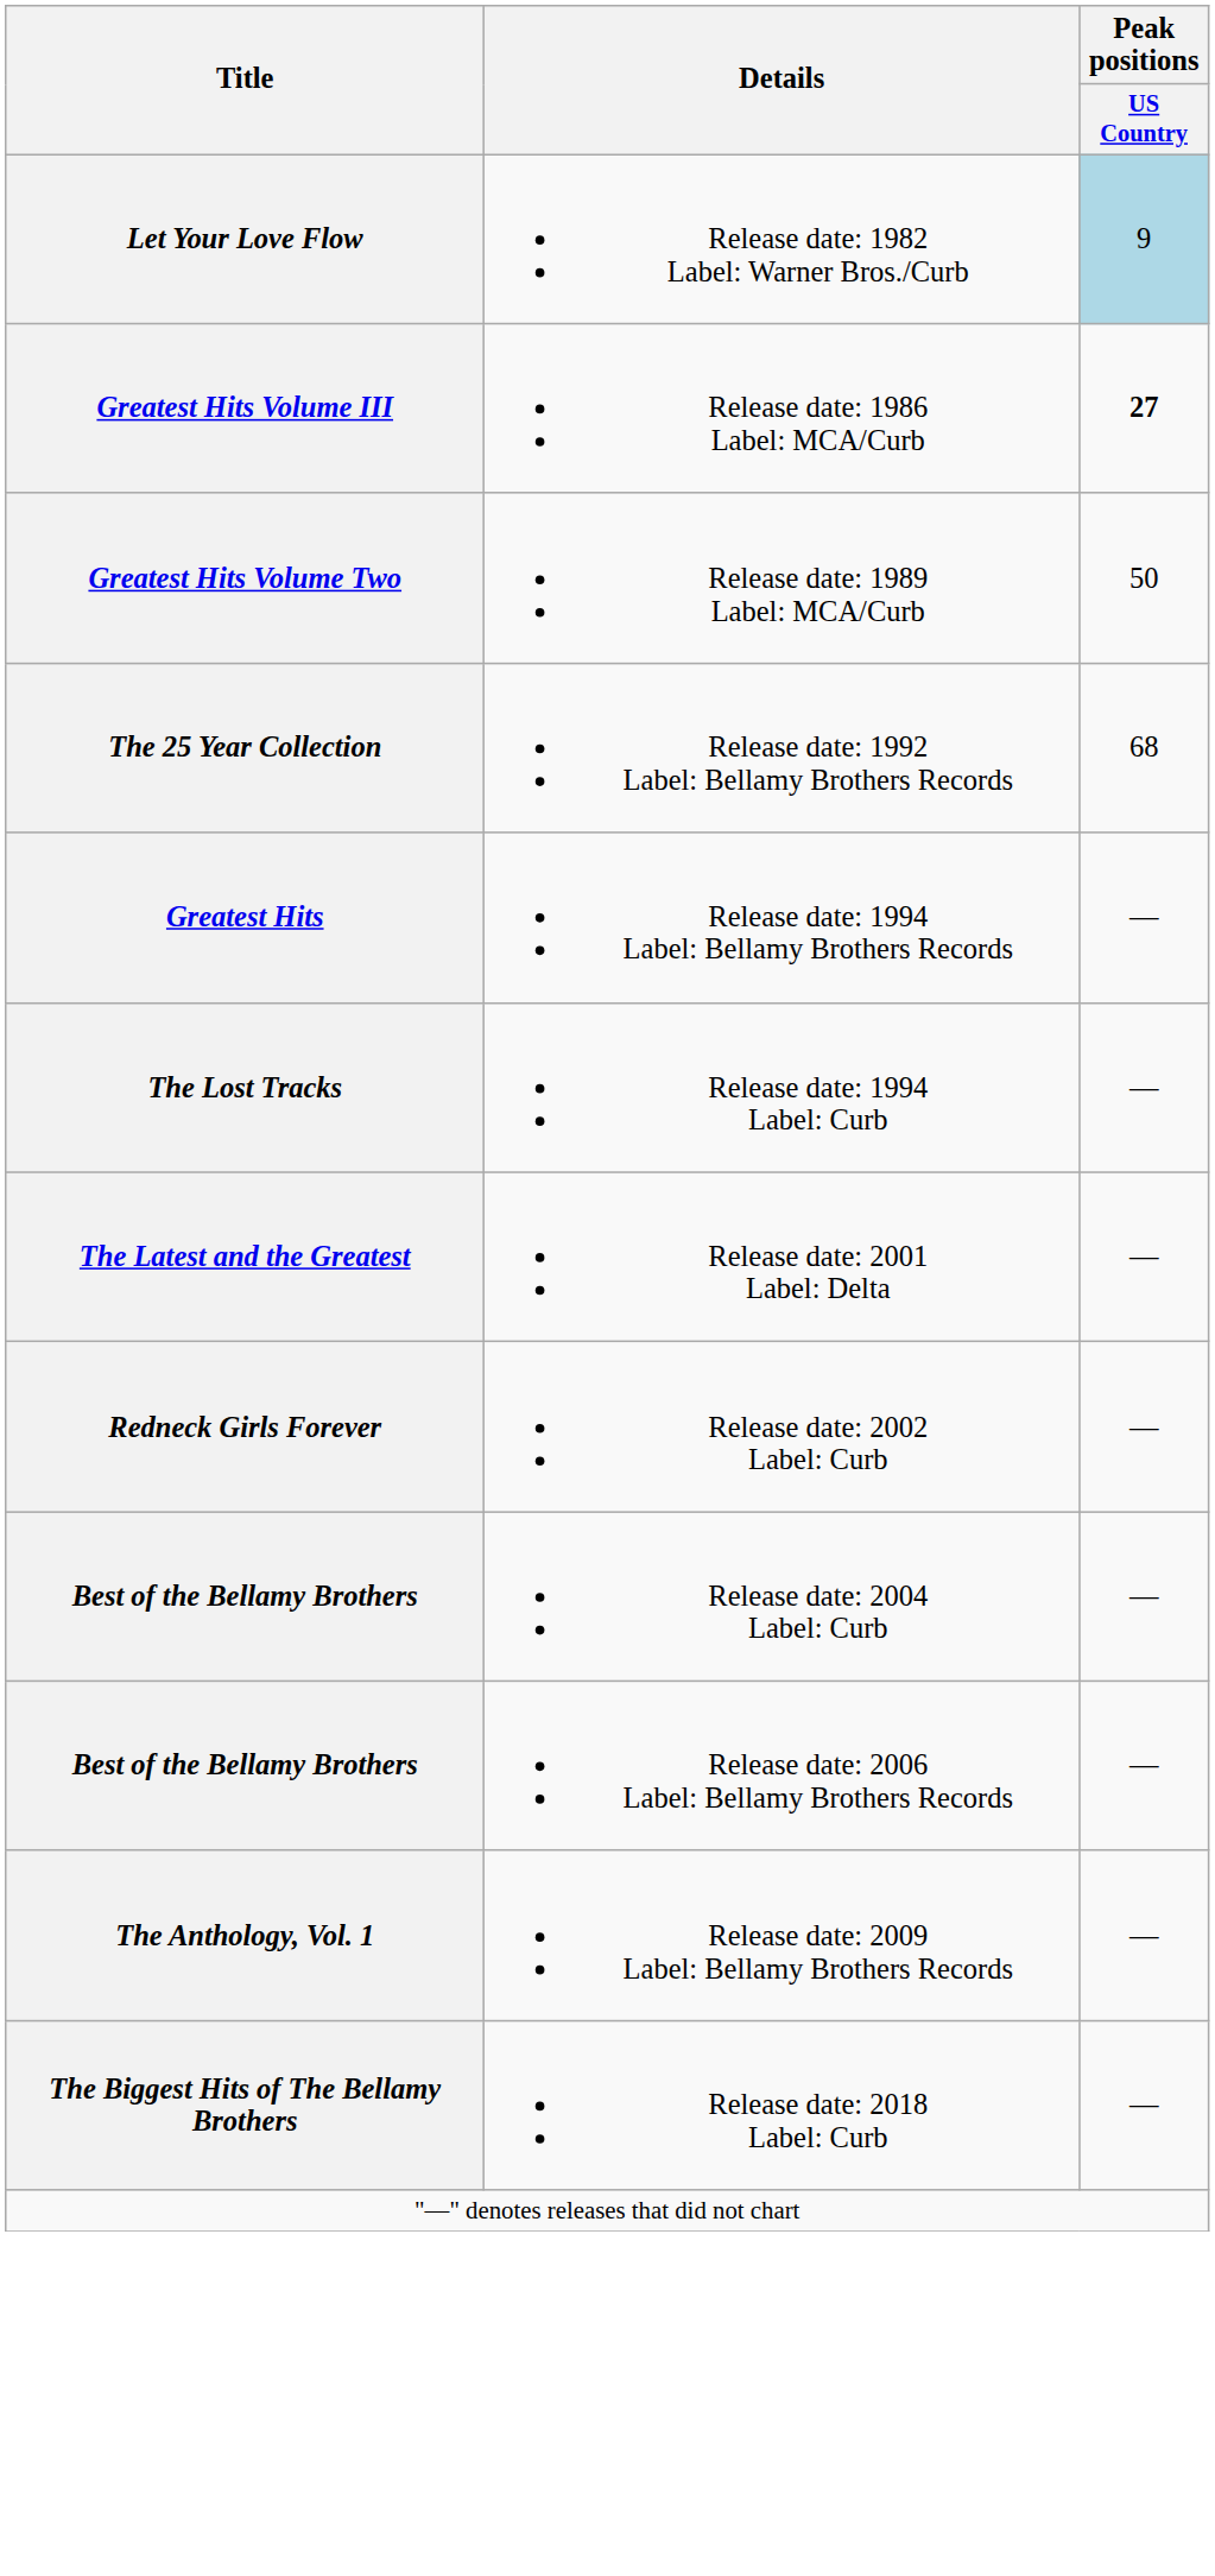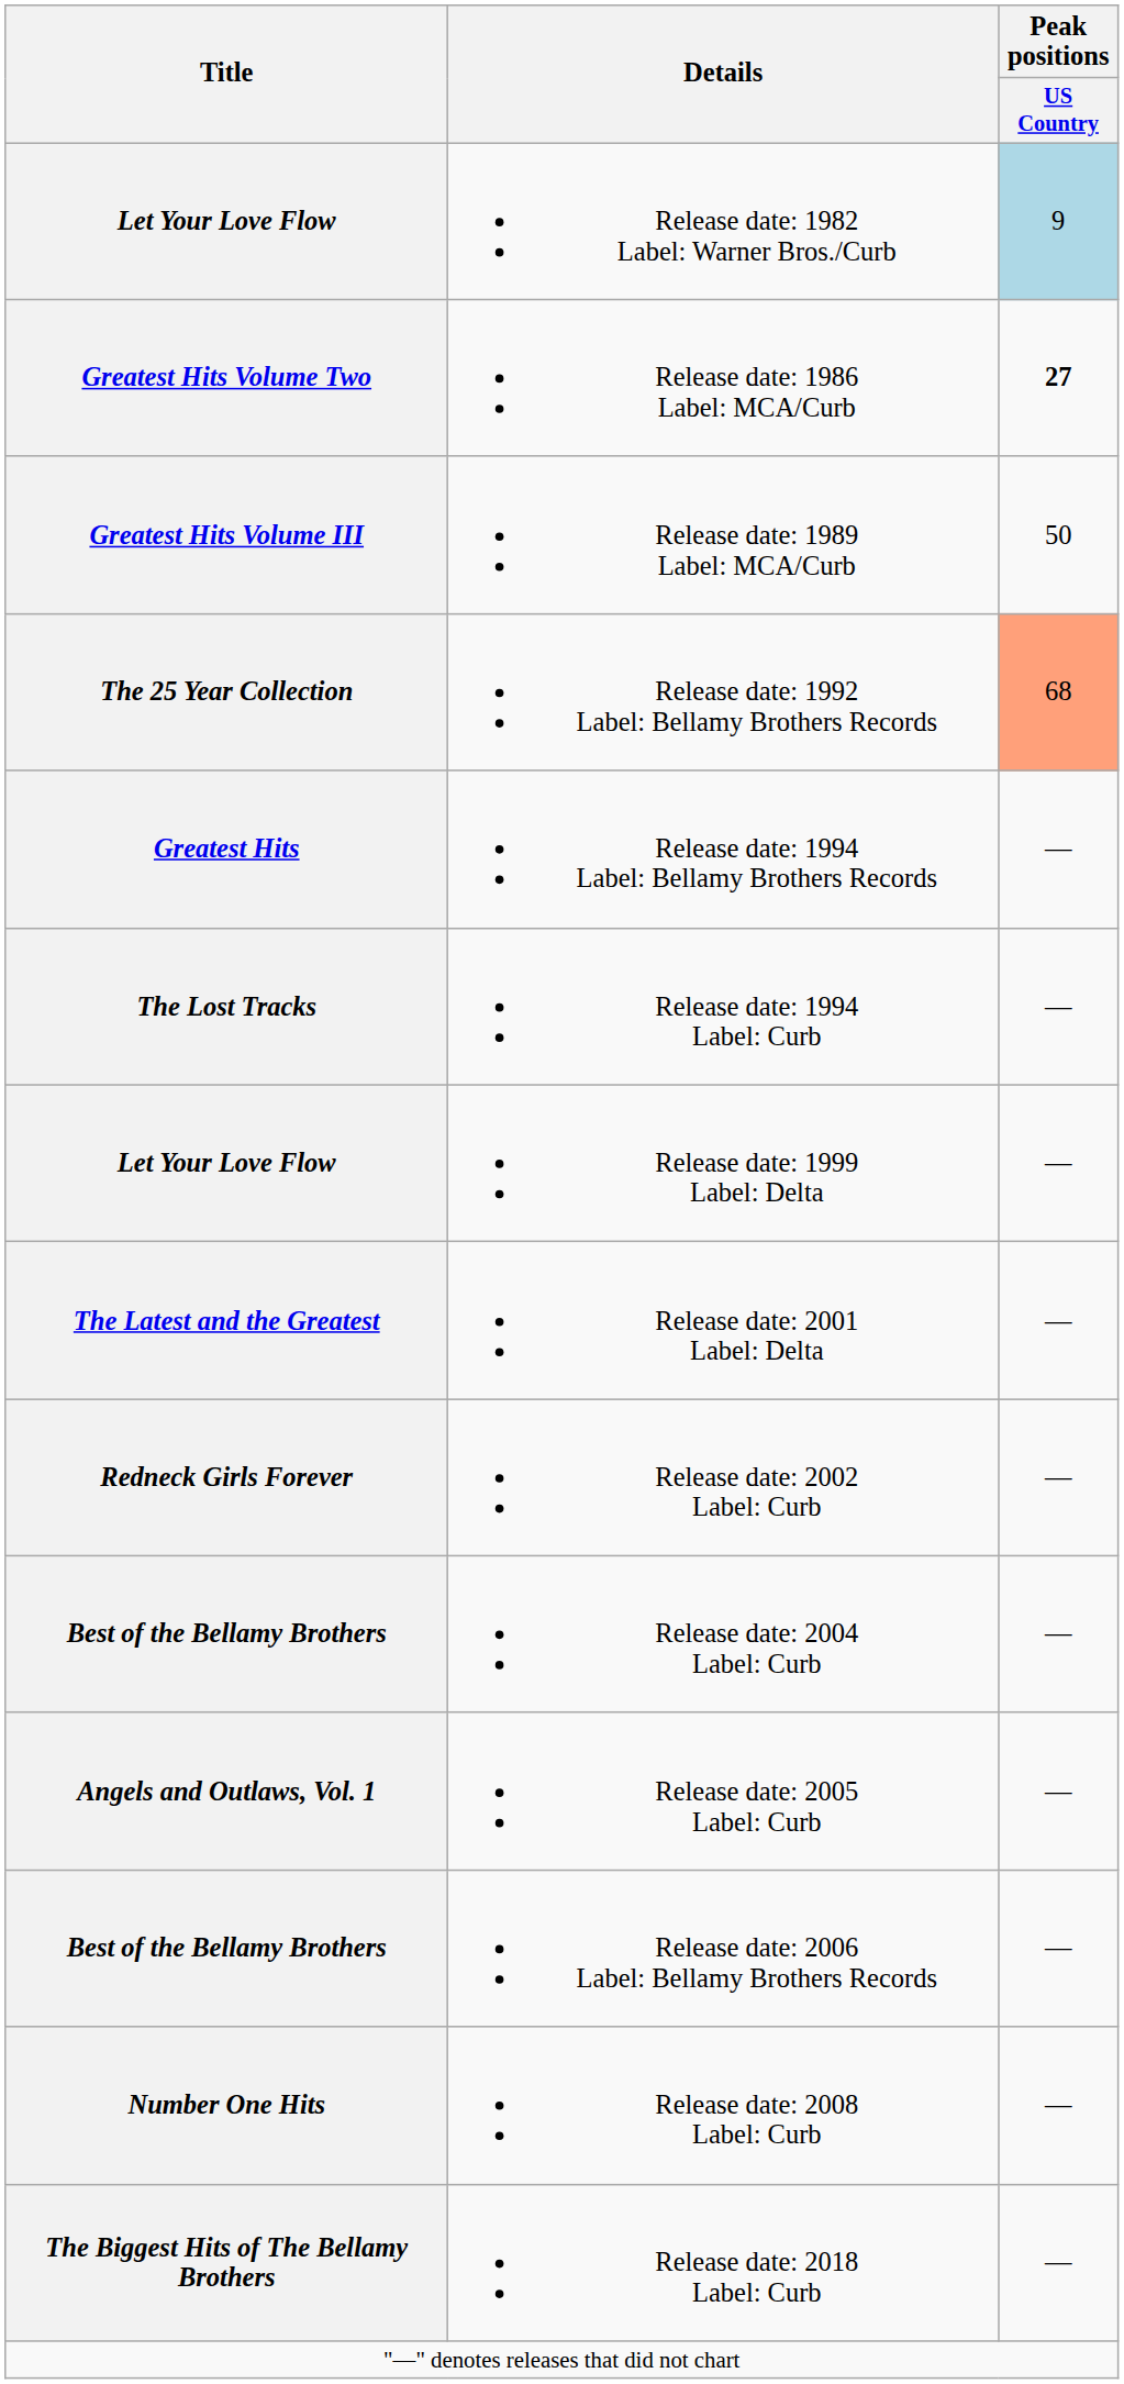 <table class="wikitable plainrowheaders" style="text-align:center;">
 <tr>
 <th scope="col" rowspan="2" style="width:16em;">Title</th>
 <th scope="col" rowspan="2" style="width:20em;">Details</th>
 <th scope="col" colspan="1">Peak positions</th>
 </tr>
 <tr style="font-size:smaller;">
 <th scope="col" width="65"><a href='#'>US Country</a><br></th>
 </tr>
 <tr>
 <th scope="row"><em>Let Your Love Flow</em></th>
 <td><br><ul><li>Release date: 1982</li><li>Label: Warner Bros./Curb</li></ul></td>
 <td style="background: lightblue;">9</td>
 </tr>
 <tr>
-<th scope="row"><em><a href='#'>Greatest Hits Volume III</a></em></th>
+<th scope="row"><em><a href='#'>Greatest Hits Volume Two</a></em></th>
 <td><br><ul><li>Release date: 1986</li><li>Label: MCA/Curb</li></ul></td>
 <td><strong>27</strong></td>
 </tr>
 <tr>
-<th scope="row"><em><a href='#'>Greatest Hits Volume Two</a></em></th>
+<th scope="row"><em><a href='#'>Greatest Hits Volume III</a></em></th>
 <td><br><ul><li>Release date: 1989</li><li>Label: MCA/Curb</li></ul></td>
 <td>50</td>
 </tr>
 <tr>
 <th scope="row"><em>The 25 Year Collection</em></th>
 <td><br><ul><li>Release date: 1992</li><li>Label: Bellamy Brothers Records</li></ul></td>
-<td>68</td>
+<td style="background: lightsalmon;">68</td>
 </tr>
 <tr>
 <th scope="row"><em><a href='#'>Greatest Hits</a></em></th>
 <td><br><ul><li>Release date: 1994</li><li>Label: Bellamy Brothers Records</li></ul></td>
 <td>—</td>
 </tr>
 <tr>
 <th scope="row"><em>The Lost Tracks</em></th>
 <td><br><ul><li>Release date: 1994</li><li>Label: Curb</li></ul></td>
+<td>—</td>
+</tr>
+<tr>
+<th scope="row"><em>Let Your Love Flow</em></th>
+<td><br><ul><li>Release date: 1999</li><li>Label: Delta</li></ul></td>
 <td>—</td>
 </tr>
 <tr>
 <th scope="row"><em><a href='#'>The Latest and the Greatest</a></em></th>
 <td><br><ul><li>Release date: 2001</li><li>Label: Delta</li></ul></td>
 <td>—</td>
 </tr>
 <tr>
 <th scope="row"><em>Redneck Girls Forever</em></th>
 <td><br><ul><li>Release date: 2002</li><li>Label: Curb</li></ul></td>
 <td>—</td>
 </tr>
 <tr>
 <th scope="row"><em>Best of the Bellamy Brothers</em></th>
 <td><br><ul><li>Release date: 2004</li><li>Label: Curb</li></ul></td>
 <td>—</td>
 </tr>
 <tr>
+<th scope="row"><em>Angels and Outlaws, Vol. 1</em></th>
+<td><br><ul><li>Release date: 2005</li><li>Label: Curb</li></ul></td>
+<td>—</td>
+</tr>
+<tr>
 <th scope="row"><em>Best of the Bellamy Brothers</em></th>
 <td><br><ul><li>Release date: 2006</li><li>Label: Bellamy Brothers Records</li></ul></td>
 <td>—</td>
 </tr>
 <tr>
-<th scope="row"><em>The Anthology, Vol. 1</em></th>
-<td><br><ul><li>Release date: 2009</li><li>Label: Bellamy Brothers Records</li></ul></td>
+<th scope="row"><em>Number One Hits</em></th>
+<td><br><ul><li>Release date: 2008</li><li>Label: Curb</li></ul></td>
 <td>—</td>
 </tr>
 <tr>
 <th scope="row"><em>The Biggest Hits of The Bellamy Brothers</em></th>
 <td><br><ul><li>Release date: 2018</li><li>Label: Curb</li></ul></td>
 <td>—</td>
 </tr>
 <tr>
 <td colspan="3" style="font-size:85%">"—" denotes releases that did not chart</td>
 </tr>
 </table>
